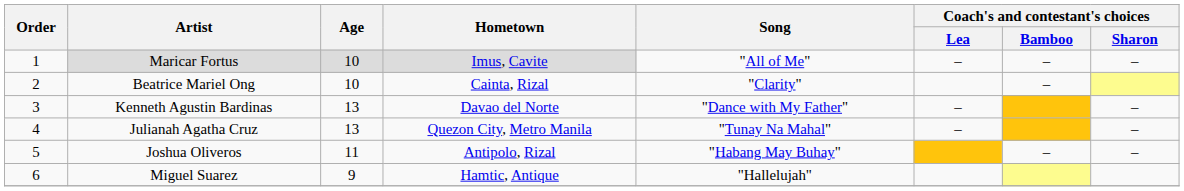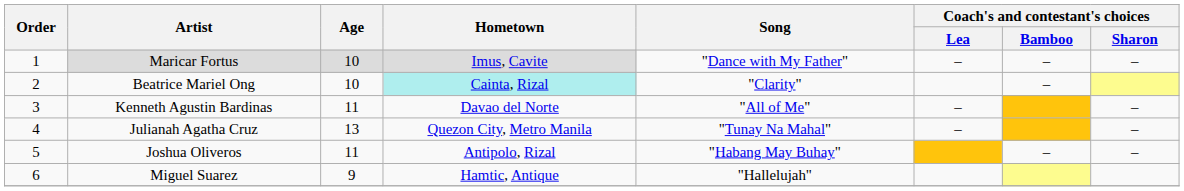 <table class="wikitable" style="text-align:center; line-height:17px; width:100%;">
 <tr>
 <th scope="col" rowspan="2" width="05%">Order</th>
 <th scope="col" rowspan="2" width="20%">Artist</th>
 <th scope="col" rowspan="2" width="05%">Age</th>
 <th scope="col" rowspan="2" width="20%">Hometown</th>
 <th scope="col" rowspan="2" width="22%">Song</th>
 <th scope="col" colspan="4" width="28%">Coach's and contestant's choices</th>
 </tr>
 <tr>
 <th width="07%"><a href='#'>Lea</a></th>
 <th width="07%"><a href='#'>Bamboo</a></th>
 <th width="07%"><a href='#'>Sharon</a></th>
 </tr>
 <tr>
 <td scope="row">1</td>
 <td style="background:#DCDCDC;">Maricar Fortus</td>
 <td style="background:#DCDCDC;">10</td>
 <td style="background:#DCDCDC;"><a href='#'>Imus</a>, <a href='#'>Cavite</a></td>
-<td>"<a href='#'>All of Me</a>"</td>
+<td>"<a href='#'>Dance with My Father</a>"</td>
 <td>–</td>
 <td>–</td>
 <td>–</td>
 </tr>
 <tr>
 <td scope="row">2</td>
 <td>Beatrice Mariel Ong</td>
 <td>10</td>
-<td><a href='#'>Cainta</a>, <a href='#'>Rizal</a></td>
+<td style="background: paleturquoise;"><a href='#'>Cainta</a>, <a href='#'>Rizal</a></td>
 <td>"<a href='#'>Clarity</a>"</td>
 <td><strong></strong></td>
 <td>–</td>
 <td style="background:#fdfc8f;"><strong></strong></td>
 </tr>
 <tr>
 <td scope="row">3</td>
 <td>Kenneth Agustin Bardinas</td>
-<td>13</td>
+<td>11</td>
 <td><a href='#'>Davao del Norte</a></td>
-<td>"<a href='#'>Dance with My Father</a>"</td>
+<td>"<a href='#'>All of Me</a>"</td>
 <td>–</td>
 <td style="background:#ffc40c;"><strong></strong></td>
 <td>–</td>
 </tr>
 <tr>
 <td scope="row">4</td>
 <td>Julianah Agatha Cruz</td>
 <td>13</td>
 <td><a href='#'>Quezon City</a>, <a href='#'>Metro Manila</a></td>
 <td>"<a href='#'>Tunay Na Mahal</a>"</td>
 <td>–</td>
 <td style="background:#ffc40c;"><strong></strong></td>
 <td>–</td>
 </tr>
 <tr>
 <td scope="row">5</td>
 <td>Joshua Oliveros</td>
 <td>11</td>
 <td><a href='#'>Antipolo</a>, <a href='#'>Rizal</a></td>
 <td>"<a href='#'>Habang May Buhay</a>"</td>
 <td style="background:#ffc40c;"><strong></strong></td>
 <td>–</td>
 <td>–</td>
 </tr>
 <tr>
 <td scope="row">6</td>
 <td>Miguel Suarez</td>
 <td>9</td>
 <td><a href='#'>Hamtic</a>, <a href='#'>Antique</a></td>
 <td>"Hallelujah"</td>
 <td><strong></strong></td>
 <td style="background:#fdfc8f;"><strong></strong></td>
 <td><strong></strong></td>
 </tr>
 <tr>
 </tr>
 </table>
